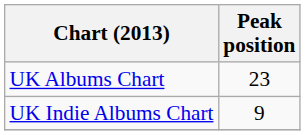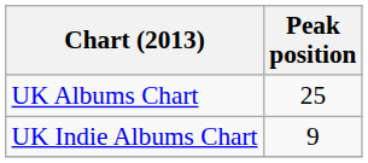 <table class="wikitable">
 <tr>
 <th>Chart (2013)</th>
 <th>Peak<br>position</th>
 </tr>
 <tr>
 <td><a href='#'>UK Albums Chart</a></td>
-<td style="text-align:center;">23</td>
+<td style="text-align:center;">25</td>
 </tr>
 <tr>
 <td><a href='#'>UK Indie Albums Chart</a></td>
 <td style="text-align:center;">9</td>
 </tr>
 <tr>
 </tr>
 </table>
